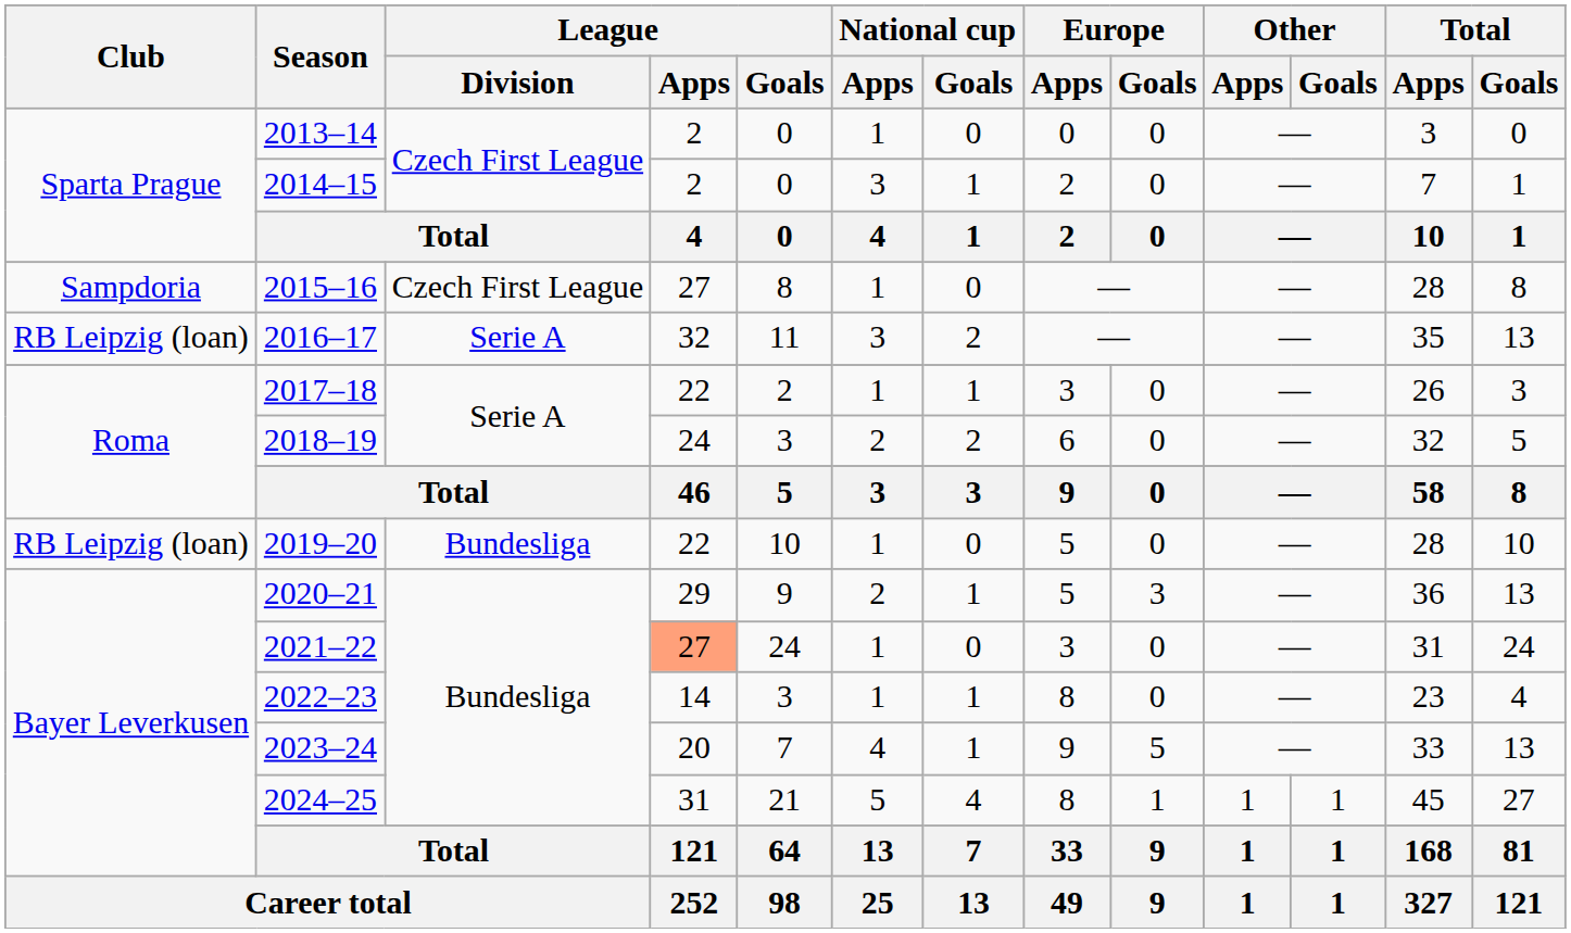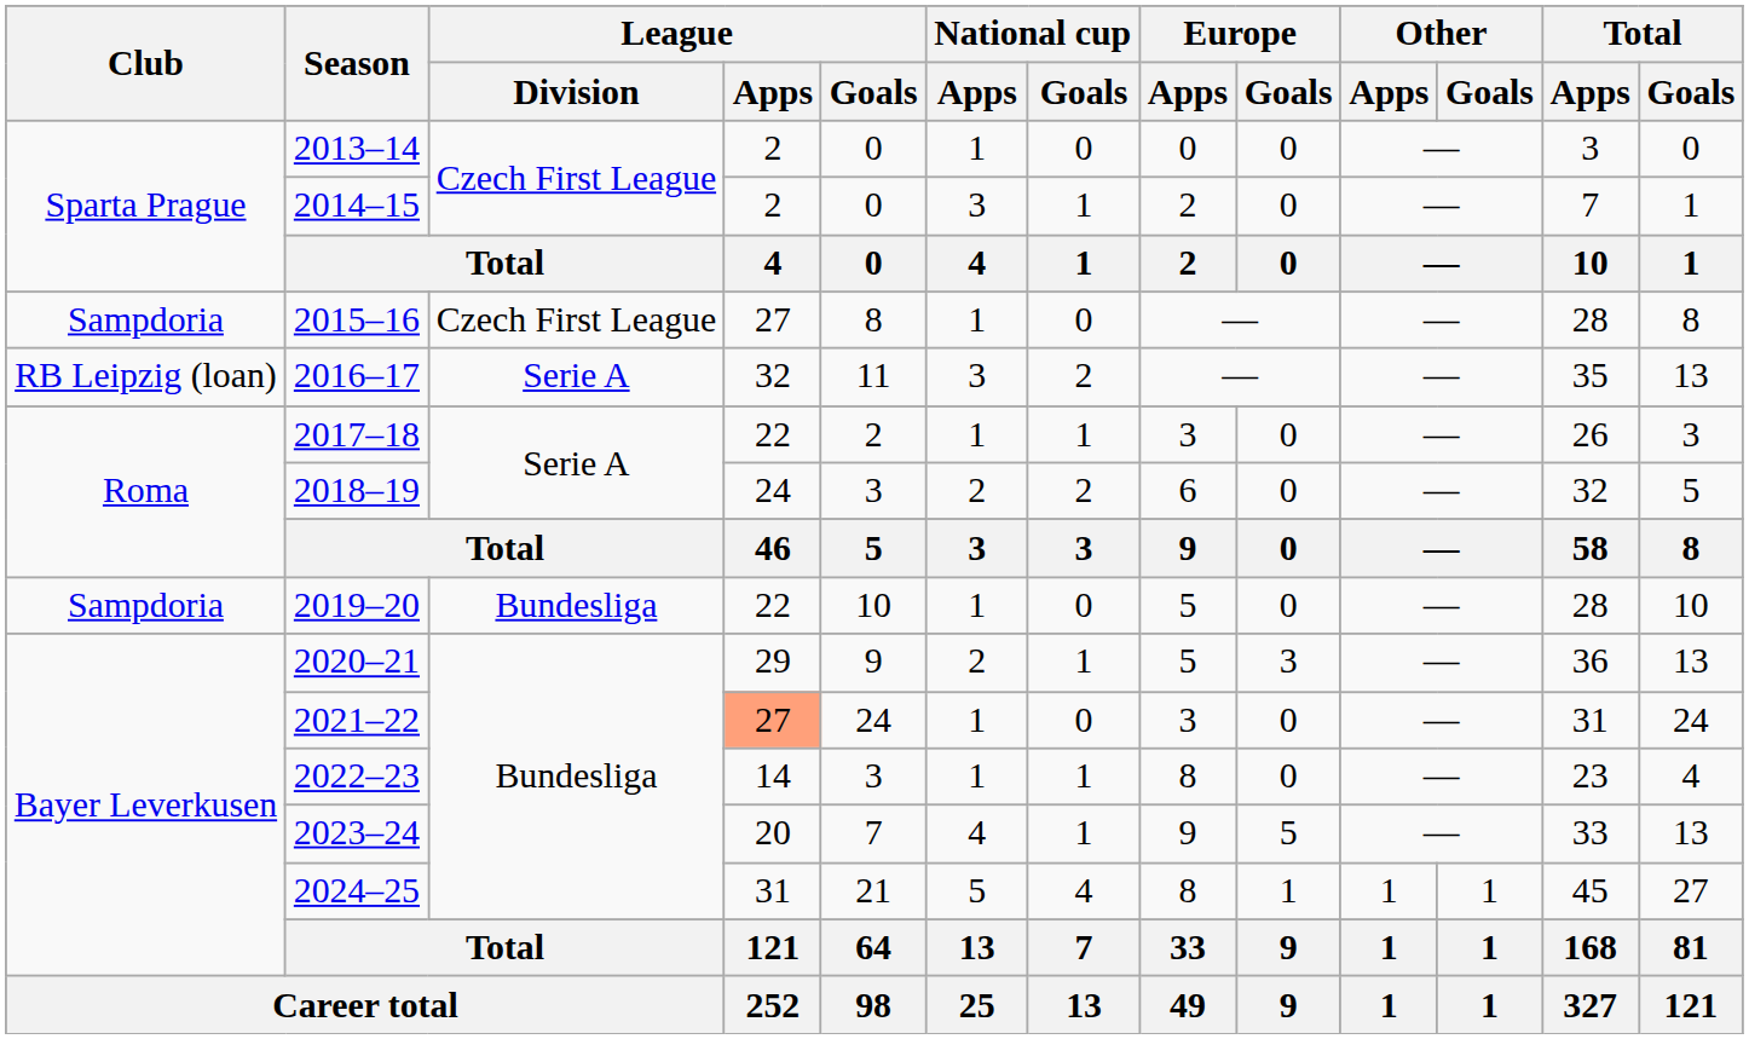 <table class="wikitable" style="text-align:center">
 <tr>
 <th rowspan="2">Club</th>
 <th rowspan="2">Season</th>
 <th colspan="3">League</th>
 <th colspan="2">National cup</th>
 <th colspan="2">Europe</th>
 <th colspan="2">Other</th>
 <th colspan="2">Total</th>
 </tr>
 <tr>
 <th>Division</th>
 <th>Apps</th>
 <th>Goals</th>
 <th>Apps</th>
 <th>Goals</th>
 <th>Apps</th>
 <th>Goals</th>
 <th>Apps</th>
 <th>Goals</th>
 <th>Apps</th>
 <th>Goals</th>
 </tr>
 <tr>
 <td rowspan="3"><a href='#'>Sparta Prague</a></td>
 <td><a href='#'>2013–14</a></td>
 <td rowspan="2"><a href='#'>Czech First League</a></td>
 <td>2</td>
 <td>0</td>
 <td>1</td>
 <td>0</td>
 <td>0</td>
 <td>0</td>
 <td colspan="2">—</td>
 <td>3</td>
 <td>0</td>
 </tr>
 <tr>
 <td><a href='#'>2014–15</a></td>
 <td>2</td>
 <td>0</td>
 <td>3</td>
 <td>1</td>
 <td>2</td>
 <td>0</td>
 <td colspan="2">—</td>
 <td>7</td>
 <td>1</td>
 </tr>
 <tr>
 <th colspan="2">Total</th>
 <th>4</th>
 <th>0</th>
 <th>4</th>
 <th>1</th>
 <th>2</th>
 <th>0</th>
 <th colspan="2">—</th>
 <th>10</th>
 <th>1</th>
 </tr>
 <tr>
 <td><a href='#'>Sampdoria</a></td>
 <td><a href='#'>2015–16</a></td>
 <td>Czech First League</td>
 <td>27</td>
 <td>8</td>
 <td>1</td>
 <td>0</td>
 <td colspan="2">—</td>
 <td colspan="2">—</td>
 <td>28</td>
 <td>8</td>
 </tr>
 <tr>
 <td><a href='#'>RB Leipzig</a> (loan)</td>
 <td><a href='#'>2016–17</a></td>
 <td><a href='#'>Serie A</a></td>
 <td>32</td>
 <td>11</td>
 <td>3</td>
 <td>2</td>
 <td colspan="2">—</td>
 <td colspan="2">—</td>
 <td>35</td>
 <td>13</td>
 </tr>
 <tr>
 <td rowspan="3"><a href='#'>Roma</a></td>
 <td><a href='#'>2017–18</a></td>
 <td rowspan="2">Serie A</td>
 <td>22</td>
 <td>2</td>
 <td>1</td>
 <td>1</td>
 <td>3</td>
 <td>0</td>
 <td colspan="2">—</td>
 <td>26</td>
 <td>3</td>
 </tr>
 <tr>
 <td><a href='#'>2018–19</a></td>
 <td>24</td>
 <td>3</td>
 <td>2</td>
 <td>2</td>
 <td>6</td>
 <td>0</td>
 <td colspan="2">—</td>
 <td>32</td>
 <td>5</td>
 </tr>
 <tr>
 <th colspan="2">Total</th>
 <th>46</th>
 <th>5</th>
 <th>3</th>
 <th>3</th>
 <th>9</th>
 <th>0</th>
 <th colspan="2">—</th>
 <th>58</th>
 <th>8</th>
 </tr>
 <tr>
-<td><a href='#'>RB Leipzig</a> (loan)</td>
+<td><a href='#'>Sampdoria</a></td>
 <td><a href='#'>2019–20</a></td>
 <td><a href='#'>Bundesliga</a></td>
 <td>22</td>
 <td>10</td>
 <td>1</td>
 <td>0</td>
 <td>5</td>
 <td>0</td>
 <td colspan="2">—</td>
 <td>28</td>
 <td>10</td>
 </tr>
 <tr>
 <td rowspan="6"><a href='#'>Bayer Leverkusen</a></td>
 <td><a href='#'>2020–21</a></td>
 <td rowspan="5">Bundesliga</td>
 <td>29</td>
 <td>9</td>
 <td>2</td>
 <td>1</td>
 <td>5</td>
 <td>3</td>
 <td colspan="2">—</td>
 <td>36</td>
 <td>13</td>
 </tr>
 <tr>
 <td><a href='#'>2021–22</a></td>
 <td style="background: lightsalmon;">27</td>
 <td>24</td>
 <td>1</td>
 <td>0</td>
 <td>3</td>
 <td>0</td>
 <td colspan="2">—</td>
 <td>31</td>
 <td>24</td>
 </tr>
 <tr>
 <td><a href='#'>2022–23</a></td>
 <td>14</td>
 <td>3</td>
 <td>1</td>
 <td>1</td>
 <td>8</td>
 <td>0</td>
 <td colspan="2">—</td>
 <td>23</td>
 <td>4</td>
 </tr>
 <tr>
 <td><a href='#'>2023–24</a></td>
 <td>20</td>
 <td>7</td>
 <td>4</td>
 <td>1</td>
 <td>9</td>
 <td>5</td>
 <td colspan="2">—</td>
 <td>33</td>
 <td>13</td>
 </tr>
 <tr>
 <td><a href='#'>2024–25</a></td>
 <td>31</td>
 <td>21</td>
 <td>5</td>
 <td>4</td>
 <td>8</td>
 <td>1</td>
 <td>1</td>
 <td>1</td>
 <td>45</td>
 <td>27</td>
 </tr>
 <tr>
 <th colspan="2">Total</th>
 <th>121</th>
 <th>64</th>
 <th>13</th>
 <th>7</th>
 <th>33</th>
 <th>9</th>
 <th>1</th>
 <th>1</th>
 <th>168</th>
 <th>81</th>
 </tr>
 <tr>
 <th colspan="3">Career total</th>
 <th>252</th>
 <th>98</th>
 <th>25</th>
 <th>13</th>
 <th>49</th>
 <th>9</th>
 <th>1</th>
 <th>1</th>
 <th>327</th>
 <th>121</th>
 </tr>
 </table>
